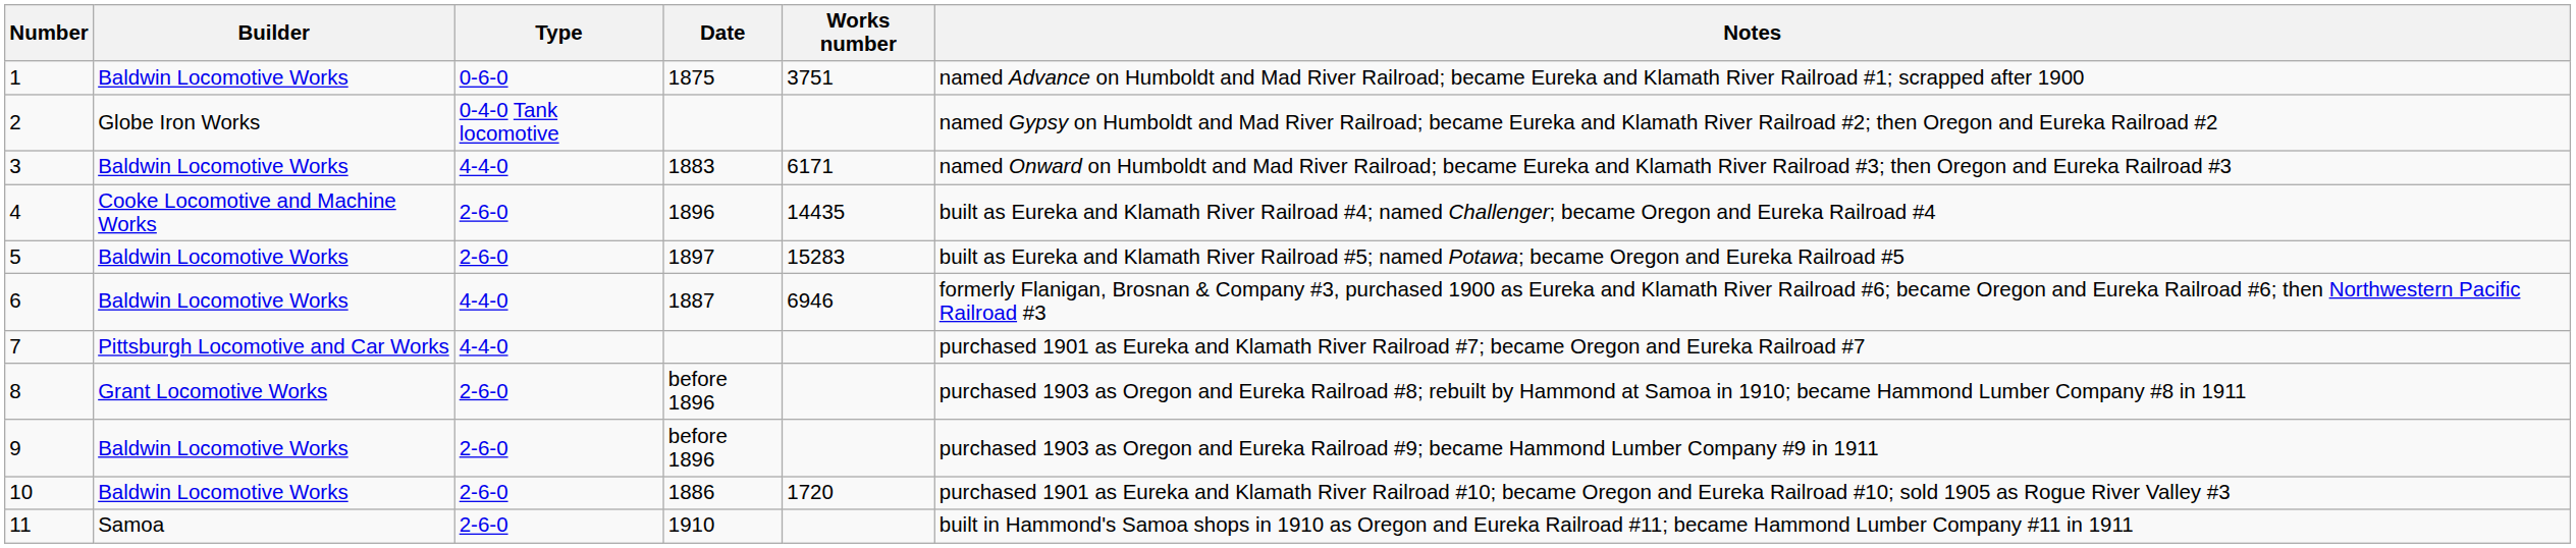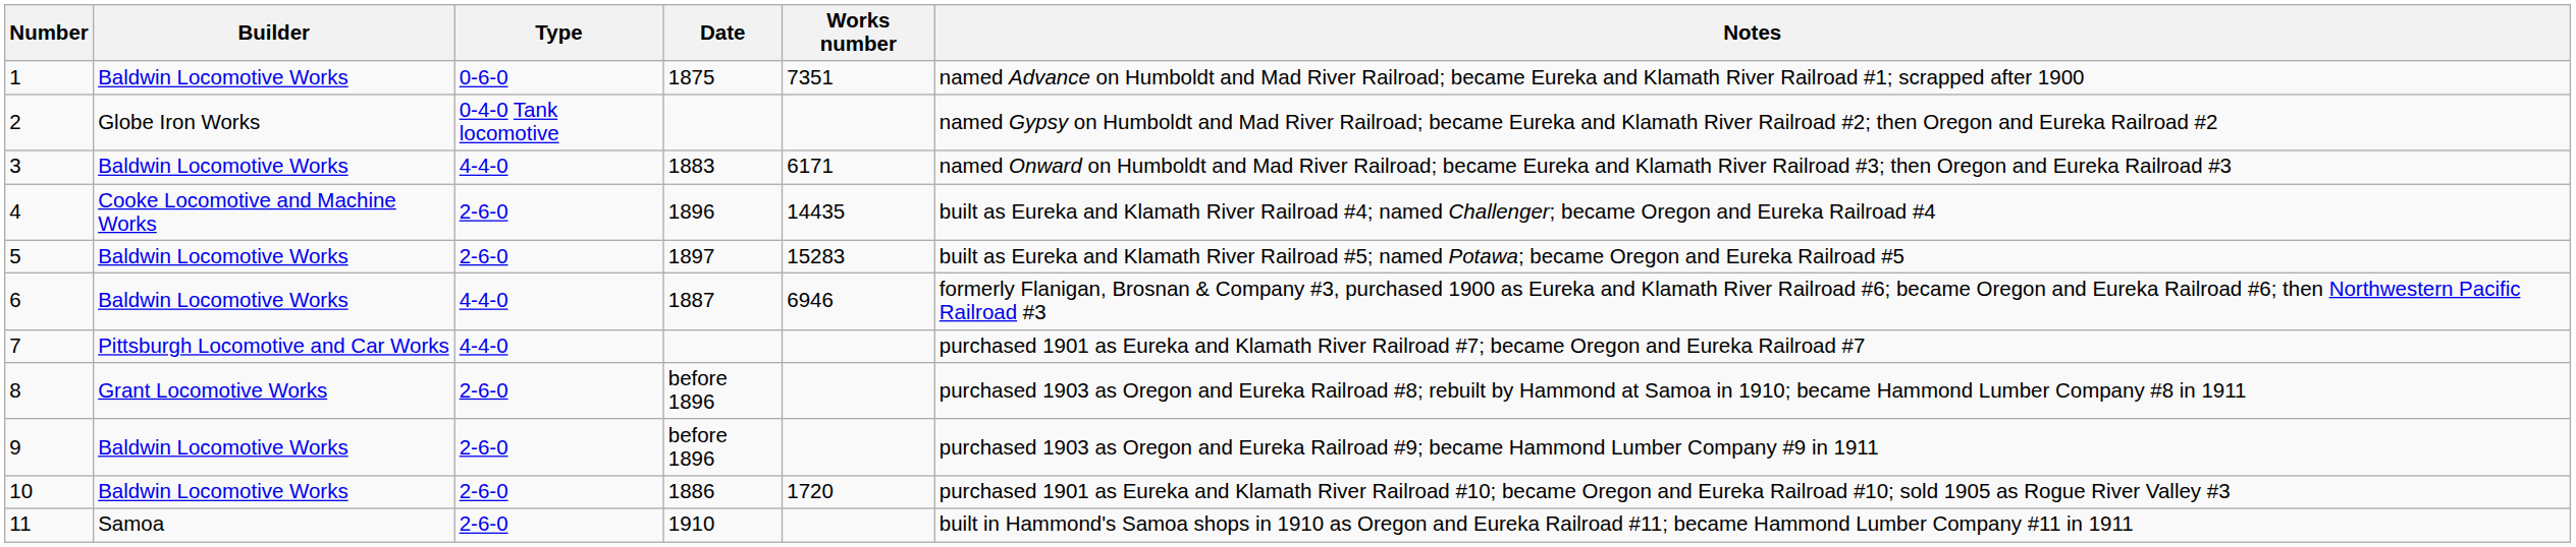 <table class="wikitable">
 <tr>
 <th>Number</th>
 <th>Builder</th>
 <th>Type</th>
 <th>Date</th>
 <th>Works number</th>
 <th>Notes</th>
 </tr>
 <tr>
 <td>1</td>
 <td><a href='#'>Baldwin Locomotive Works</a></td>
 <td><a href='#'>0-6-0</a></td>
 <td>1875</td>
-<td>3751</td>
+<td>7351</td>
 <td>named <em>Advance</em> on Humboldt and Mad River Railroad; became Eureka and Klamath River Railroad #1; scrapped after 1900</td>
 </tr>
 <tr>
 <td>2</td>
 <td>Globe Iron Works</td>
 <td><a href='#'>0-4-0</a> <a href='#'>Tank locomotive</a></td>
 <td></td>
 <td></td>
 <td>named <em>Gypsy</em> on Humboldt and Mad River Railroad; became Eureka and Klamath River Railroad #2; then Oregon and Eureka Railroad #2</td>
 </tr>
 <tr>
 <td>3</td>
 <td><a href='#'>Baldwin Locomotive Works</a></td>
 <td><a href='#'>4-4-0</a></td>
 <td>1883</td>
 <td>6171</td>
 <td>named <em>Onward</em> on Humboldt and Mad River Railroad; became Eureka and Klamath River Railroad #3; then Oregon and Eureka Railroad #3</td>
 </tr>
 <tr>
 <td>4</td>
 <td><a href='#'>Cooke Locomotive and Machine Works</a></td>
 <td><a href='#'>2-6-0</a></td>
 <td>1896</td>
 <td>14435</td>
 <td>built as Eureka and Klamath River Railroad #4; named <em>Challenger</em>; became Oregon and Eureka Railroad #4</td>
 </tr>
 <tr>
 <td>5</td>
 <td><a href='#'>Baldwin Locomotive Works</a></td>
 <td><a href='#'>2-6-0</a></td>
 <td>1897</td>
 <td>15283</td>
 <td>built as Eureka and Klamath River Railroad #5; named <em>Potawa</em>; became Oregon and Eureka Railroad #5</td>
 </tr>
 <tr>
 <td>6</td>
 <td><a href='#'>Baldwin Locomotive Works</a></td>
 <td><a href='#'>4-4-0</a></td>
 <td>1887</td>
 <td>6946</td>
 <td>formerly Flanigan, Brosnan & Company #3, purchased 1900 as Eureka and Klamath River Railroad #6; became Oregon and Eureka Railroad #6; then <a href='#'>Northwestern Pacific Railroad</a> #3</td>
 </tr>
 <tr>
 <td>7</td>
 <td><a href='#'>Pittsburgh Locomotive and Car Works</a></td>
 <td><a href='#'>4-4-0</a></td>
 <td></td>
 <td></td>
 <td>purchased 1901 as Eureka and Klamath River Railroad #7; became Oregon and Eureka Railroad #7</td>
 </tr>
 <tr>
 <td>8</td>
 <td><a href='#'>Grant Locomotive Works</a></td>
 <td><a href='#'>2-6-0</a></td>
 <td>before 1896</td>
 <td></td>
 <td>purchased 1903 as Oregon and Eureka Railroad #8; rebuilt by Hammond at Samoa in 1910; became Hammond Lumber Company #8 in 1911</td>
 </tr>
 <tr>
 <td>9</td>
 <td><a href='#'>Baldwin Locomotive Works</a></td>
 <td><a href='#'>2-6-0</a></td>
 <td>before 1896</td>
 <td></td>
 <td>purchased 1903 as Oregon and Eureka Railroad #9; became Hammond Lumber Company #9 in 1911</td>
 </tr>
 <tr>
 <td>10</td>
 <td><a href='#'>Baldwin Locomotive Works</a></td>
 <td><a href='#'>2-6-0</a></td>
 <td>1886</td>
 <td>1720</td>
 <td>purchased 1901 as Eureka and Klamath River Railroad #10; became Oregon and Eureka Railroad #10; sold 1905 as Rogue River Valley #3</td>
 </tr>
 <tr>
 <td>11</td>
 <td>Samoa</td>
 <td><a href='#'>2-6-0</a></td>
 <td>1910</td>
 <td></td>
 <td>built in Hammond's Samoa shops in 1910 as Oregon and Eureka Railroad #11; became Hammond Lumber Company #11 in 1911</td>
 </tr>
 </table>
